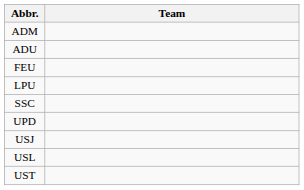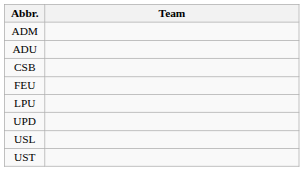 <table class="wikitable" style="text-align: center;">
 <tr>
 <th width=50>Abbr.</th>
 <th width=350>Team</th>
 </tr>
 <tr>
 <td>ADM</td>
 <td style="text-align:left;"></td>
 </tr>
 <tr>
 <td>ADU</td>
 <td style="text-align:left;"></td>
 </tr>
 <tr>
+<td>CSB</td>
+<td style="text-align:left;"></td>
+</tr>
+<tr>
 <td>FEU</td>
 <td style="text-align:left;"></td>
 </tr>
 <tr>
 <td>LPU</td>
 <td style="text-align:left;"></td>
 </tr>
 <tr>
-<td>SSC</td>
-<td style="text-align:left;"></td>
-</tr>
-<tr>
 <td>UPD</td>
-<td style="text-align:left;"></td>
-</tr>
-<tr>
-<td>USJ</td>
 <td style="text-align:left;"></td>
 </tr>
 <tr>
 <td>USL</td>
 <td style="text-align:left;"></td>
 </tr>
 <tr>
 <td>UST</td>
 <td style="text-align:left;"></td>
 </tr>
 </table>
